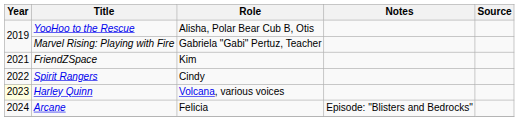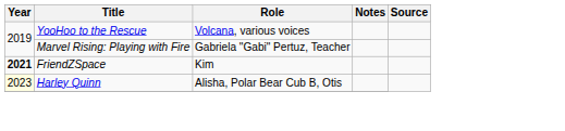 <table class="wikitable sortable plainrowheaders">
 <tr>
 <th>Year</th>
 <th>Title</th>
 <th>Role</th>
 <th class="unsortable">Notes</th>
 <th class="unsortable">Source</th>
 </tr>
 <tr>
 <td rowspan="2">2019</td>
 <td><em><a href='#'>YooHoo to the Rescue</a></em></td>
-<td>Alisha, Polar Bear Cub B, Otis</td>
+<td><a href='#'>Volcana</a>, various voices</td>
 <td></td>
 <td></td>
 </tr>
 <tr>
 <td><em>Marvel Rising: Playing with Fire</em></td>
 <td>Gabriela "Gabi" Pertuz, Teacher</td>
 <td></td>
 <td></td>
 </tr>
 <tr>
-<td>2021</td>
+<td><strong>2021</strong></td>
 <td><em>FriendZSpace</em></td>
 <td>Kim</td>
 <td></td>
 <td></td>
 </tr>
 <tr>
-<td>2022</td>
-<td><em><a href='#'>Spirit Rangers</a></em></td>
-<td>Cindy</td>
-<td></td>
-<td></td>
-</tr>
-<tr>
 <td style="background: lightyellow;">2023</td>
 <td><em><a href='#'>Harley Quinn</a></em></td>
-<td><a href='#'>Volcana</a>, various voices</td>
-<td></td>
-</tr>
-<tr>
-<td>2024</td>
-<td><em><a href='#'>Arcane</a></em></td>
-<td>Felicia</td>
-<td>Episode: "Blisters and Bedrocks"</td>
+<td>Alisha, Polar Bear Cub B, Otis</td>
 <td></td>
 </tr>
 <tr>
 </tr>
 </table>
